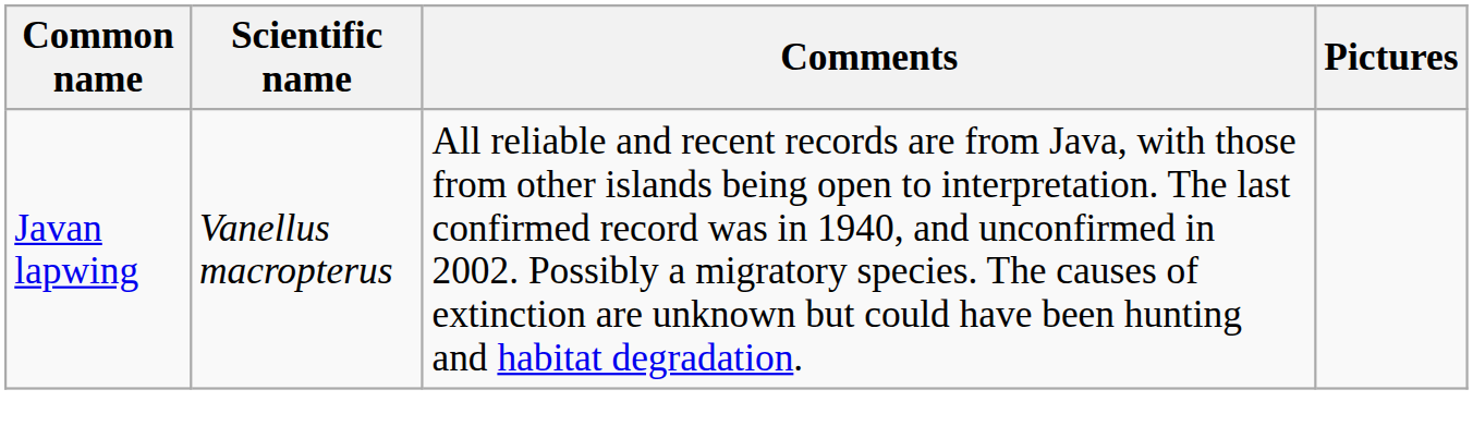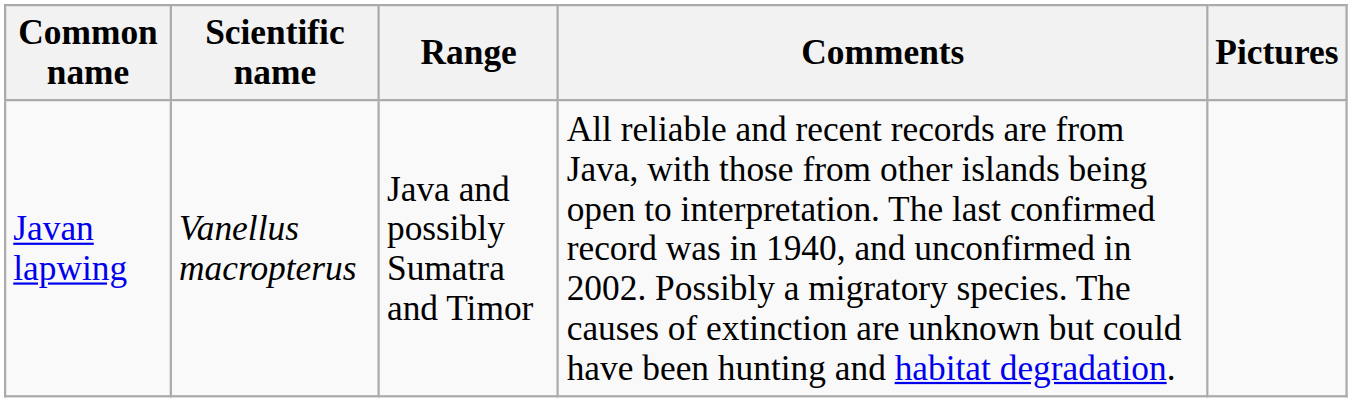 <table class="wikitable sortable">
 <tr>
 <th>Common name</th>
 <th>Scientific name</th>
+<th>Range</th>
 <th class="unsortable">Comments</th>
 <th class="unsortable">Pictures</th>
 </tr>
 <tr>
 <td><a href='#'>Javan lapwing</a></td>
 <td><em>Vanellus macropterus</em></td>
+<td>Java and possibly Sumatra and Timor</td>
 <td>All reliable and recent records are from Java, with those from other islands being open to interpretation. The last confirmed record was in 1940, and unconfirmed in 2002. Possibly a migratory species. The causes of extinction are unknown but could have been hunting and <a href='#'>habitat degradation</a>.</td>
 <td></td>
 </tr>
 </table>
